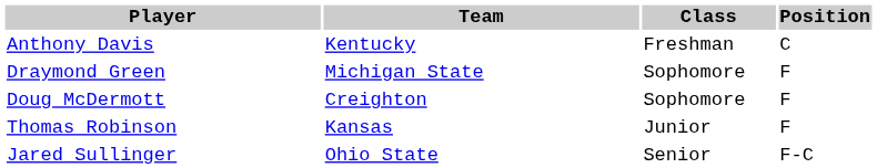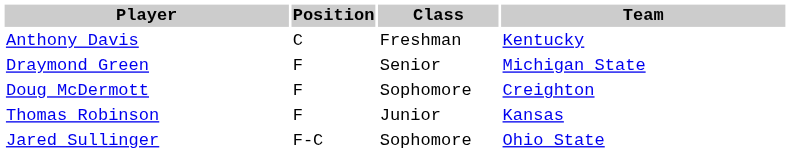 <table style="width:600px" "border:'1' 'solid' 'gray'">
 <tr>
 <th style="background:#ccc; width:40%;">Player</th>
+<th style="background:#ccc; width:4%;">Position</th>
+<th style="background:#ccc; width:16%;">Class</th>
 <th style="background:#ccc; width:40%;">Team</th>
-<th style="background:#ccc; width:16%;">Class</th>
-<th style="background:#ccc; width:4%;">Position</th>
 </tr>
 <tr>
 <td><a href='#'>Anthony Davis</a></td>
+<td>C</td>
+<td>Freshman</td>
 <td><a href='#'>Kentucky</a></td>
-<td>Freshman</td>
-<td>C</td>
 </tr>
 <tr>
 <td><a href='#'>Draymond Green</a></td>
+<td>F</td>
+<td>Senior</td>
 <td><a href='#'>Michigan State</a></td>
-<td>Sophomore</td>
-<td>F</td>
 </tr>
 <tr>
 <td><a href='#'>Doug McDermott</a></td>
+<td>F</td>
+<td>Sophomore</td>
 <td><a href='#'>Creighton</a></td>
-<td>Sophomore</td>
-<td>F</td>
 </tr>
 <tr>
 <td><a href='#'>Thomas Robinson</a></td>
+<td>F</td>
+<td>Junior</td>
 <td><a href='#'>Kansas</a></td>
-<td>Junior</td>
-<td>F</td>
 </tr>
 <tr>
 <td><a href='#'>Jared Sullinger</a></td>
+<td>F-C</td>
+<td>Sophomore</td>
 <td><a href='#'>Ohio State</a></td>
-<td>Senior</td>
-<td>F-C</td>
 </tr>
 </table>
